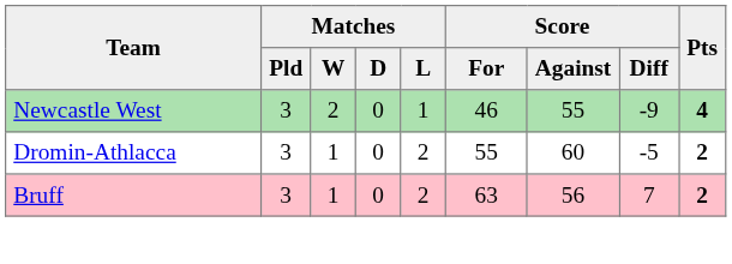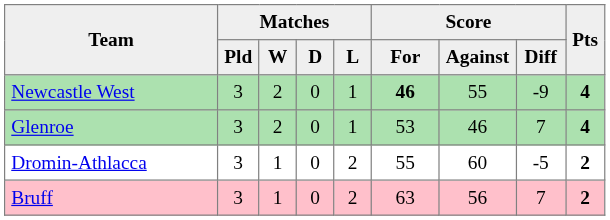 <table style=border-collapse:collapse border=1 cellspacing=0 cellpadding=5>
 <tr align=center bgcolor=#efefef>
 <th rowspan=2 width=165>Team</th>
 <th colspan=4>Matches</th>
 <th colspan=3>Score</th>
 <th rowspan=2width=20>Pts</th>
 </tr>
 <tr align=center bgcolor=#efefef>
 <th width=20>Pld</th>
 <th width=20>W</th>
 <th width=20>D</th>
 <th width=20>L</th>
 <th width=45>For</th>
 <th width=45>Against</th>
 <th width=30>Diff</th>
 </tr>
 <tr align=center style="background:#ACE1AF;">
 <td style="text-align:left;"><a href='#'>Newcastle West</a></td>
 <td>3</td>
 <td>2</td>
 <td>0</td>
 <td>1</td>
-<td>46</td>
+<td><strong>46</strong></td>
 <td>55</td>
 <td>-9</td>
+<td><strong>4</strong></td>
+</tr>
+<tr align=center style="background:#ACE1AF;">
+<td style="text-align:left;"><a href='#'>Glenroe</a></td>
+<td>3</td>
+<td>2</td>
+<td>0</td>
+<td>1</td>
+<td>53</td>
+<td>46</td>
+<td>7</td>
 <td><strong>4</strong></td>
 </tr>
 <tr align=center>
 <td style="text-align:left;"><a href='#'>Dromin-Athlacca</a></td>
 <td>3</td>
 <td>1</td>
 <td>0</td>
 <td>2</td>
 <td>55</td>
 <td>60</td>
 <td>-5</td>
 <td><strong>2</strong></td>
 </tr>
 <tr align=center style="background:#FFC0CB;">
 <td style="text-align:left;"><a href='#'>Bruff</a></td>
 <td>3</td>
 <td>1</td>
 <td>0</td>
 <td>2</td>
 <td>63</td>
 <td>56</td>
 <td>7</td>
 <td><strong>2</strong></td>
 </tr>
 </table>
